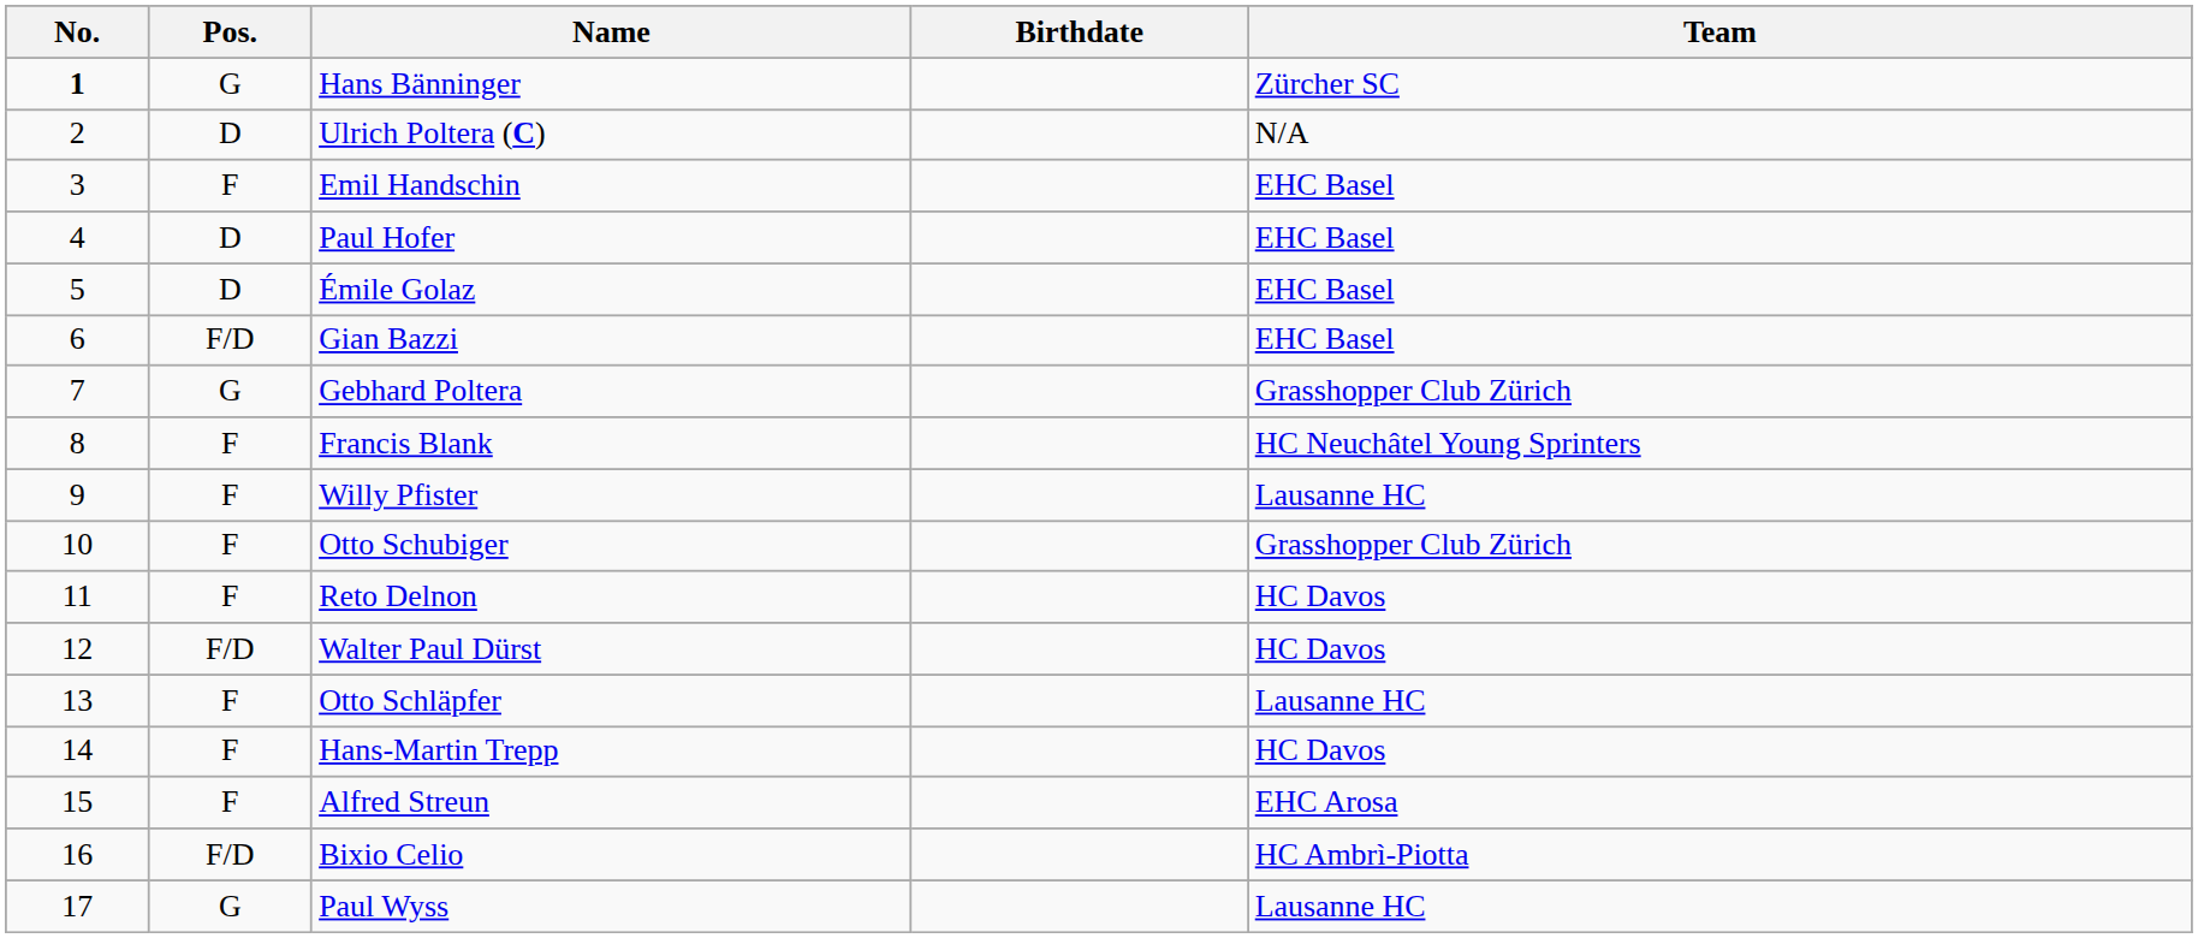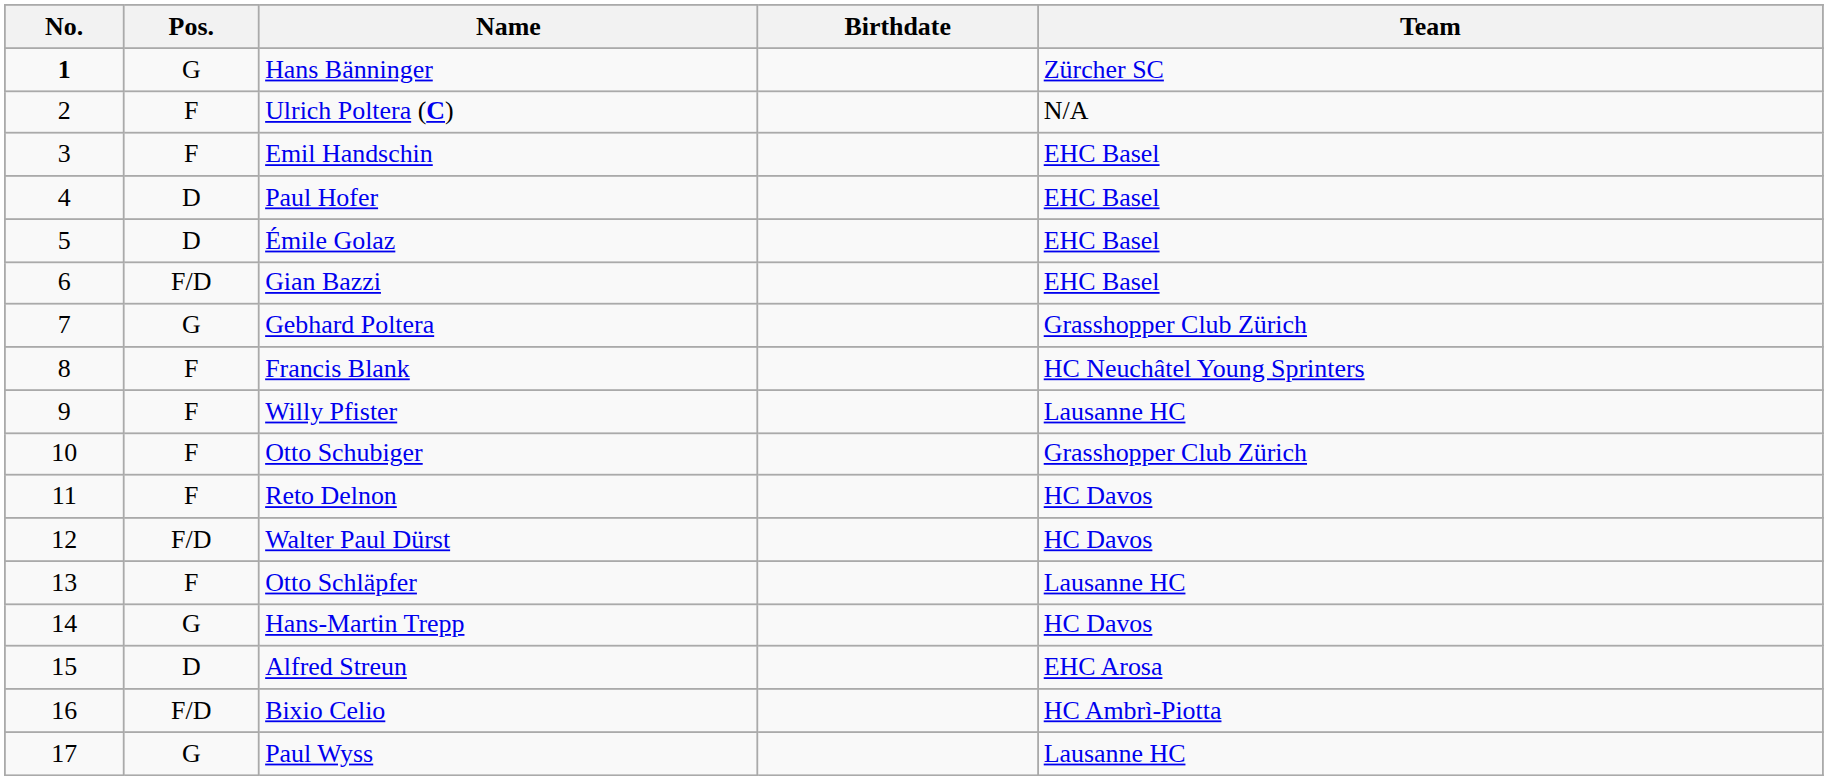 <table class="wikitable sortable" width="80%" style="font-size: 90%; text-align: center;">
 <tr>
 <th>No.</th>
 <th>Pos.</th>
 <th>Name</th>
 <th>Birthdate</th>
 <th>Team</th>
 </tr>
 <tr>
 <td><strong>1</strong></td>
 <td>G</td>
 <td style="text-align:left;"><a href='#'>Hans Bänninger</a></td>
 <td style="text-align:right;"></td>
 <td style="text-align:left;"> <a href='#'>Zürcher SC</a></td>
 </tr>
 <tr>
 <td>2</td>
-<td>D</td>
+<td>F</td>
 <td style="text-align:left;"><a href='#'>Ulrich Poltera</a> (<strong><a href='#'>C</a></strong>)</td>
 <td style="text-align:right;"></td>
 <td style="text-align:left;">N/A</td>
 </tr>
 <tr>
 <td>3</td>
 <td>F</td>
 <td style="text-align:left;"><a href='#'>Emil Handschin</a></td>
 <td style="text-align:right;"></td>
 <td style="text-align:left;"> <a href='#'>EHC Basel</a></td>
 </tr>
 <tr>
 <td>4</td>
 <td>D</td>
 <td style="text-align:left;"><a href='#'>Paul Hofer</a></td>
 <td style="text-align:right;"></td>
 <td style="text-align:left;"> <a href='#'>EHC Basel</a></td>
 </tr>
 <tr>
 <td>5</td>
 <td>D</td>
 <td style="text-align:left;"><a href='#'>Émile Golaz</a></td>
 <td style="text-align:right;"></td>
 <td style="text-align:left;"> <a href='#'>EHC Basel</a></td>
 </tr>
 <tr>
 <td>6</td>
 <td>F/D</td>
 <td style="text-align:left;"><a href='#'>Gian Bazzi</a></td>
 <td style="text-align:right;"></td>
 <td style="text-align:left;"> <a href='#'>EHC Basel</a></td>
 </tr>
 <tr>
 <td>7</td>
 <td>G</td>
 <td style="text-align:left;"><a href='#'>Gebhard Poltera</a></td>
 <td style="text-align:right;"></td>
 <td style="text-align:left;"> <a href='#'>Grasshopper Club Zürich</a></td>
 </tr>
 <tr>
 <td>8</td>
 <td>F</td>
 <td style="text-align:left;"><a href='#'>Francis Blank</a></td>
 <td style="text-align:right;"></td>
 <td style="text-align:left;"> <a href='#'>HC Neuchâtel Young Sprinters</a></td>
 </tr>
 <tr>
 <td>9</td>
 <td>F</td>
 <td style="text-align:left;"><a href='#'>Willy Pfister</a></td>
 <td style="text-align:right;"></td>
 <td style="text-align:left;"> <a href='#'>Lausanne HC</a></td>
 </tr>
 <tr>
 <td>10</td>
 <td>F</td>
 <td style="text-align:left;"><a href='#'>Otto Schubiger</a></td>
 <td style="text-align:right;"></td>
 <td style="text-align:left;"> <a href='#'>Grasshopper Club Zürich</a></td>
 </tr>
 <tr>
 <td>11</td>
 <td>F</td>
 <td style="text-align:left;"><a href='#'>Reto Delnon</a></td>
 <td style="text-align:right;"></td>
 <td style="text-align:left;"> <a href='#'>HC Davos</a></td>
 </tr>
 <tr>
 <td>12</td>
 <td>F/D</td>
 <td style="text-align:left;"><a href='#'>Walter Paul Dürst</a></td>
 <td style="text-align:right;"></td>
 <td style="text-align:left;"> <a href='#'>HC Davos</a></td>
 </tr>
 <tr>
 <td>13</td>
 <td>F</td>
 <td style="text-align:left;"><a href='#'>Otto Schläpfer</a></td>
 <td style="text-align:right;"></td>
 <td style="text-align:left;"> <a href='#'>Lausanne HC</a></td>
 </tr>
 <tr>
 <td>14</td>
-<td>F</td>
+<td>G</td>
 <td style="text-align:left;"><a href='#'>Hans-Martin Trepp</a></td>
 <td style="text-align:right;"></td>
 <td style="text-align:left;"> <a href='#'>HC Davos</a></td>
 </tr>
 <tr>
 <td>15</td>
-<td>F</td>
+<td>D</td>
 <td style="text-align:left;"><a href='#'>Alfred Streun</a></td>
 <td style="text-align:right;"></td>
 <td style="text-align:left;"> <a href='#'>EHC Arosa</a></td>
 </tr>
 <tr>
 <td>16</td>
 <td>F/D</td>
 <td style="text-align:left;"><a href='#'>Bixio Celio</a></td>
 <td style="text-align:right;"></td>
 <td style="text-align:left;"> <a href='#'>HC Ambrì-Piotta</a></td>
 </tr>
 <tr>
 <td>17</td>
 <td>G</td>
 <td style="text-align:left;"><a href='#'>Paul Wyss</a></td>
 <td style="text-align:right;"></td>
 <td style="text-align:left;"> <a href='#'>Lausanne HC</a></td>
 </tr>
 </table>
